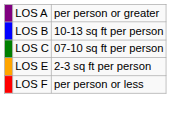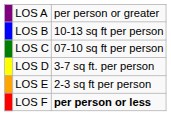 <table class="wikitable">
 <tr>
 <td bgcolor="PURPLE"> </td>
 <td>LOS A</td>
 <td> per person or greater</td>
 </tr>
 <tr>
 <td bgcolor="BLUE"> </td>
 <td>LOS B</td>
 <td>10-13 sq ft per person</td>
 </tr>
 <tr>
 <td bgcolor="GREEN"> </td>
 <td>LOS C</td>
 <td>07-10 sq ft per person</td>
 </tr>
 <tr>
+<td bgcolor="YELLOW"> </td>
+<td>LOS D</td>
+<td>3-7 sq ft. per person</td>
+</tr>
+<tr>
 <td bgcolor="ORANGE"> </td>
 <td>LOS E</td>
 <td>2-3 sq ft per person</td>
 </tr>
 <tr>
 <td bgcolor="RED"> </td>
 <td>LOS F</td>
-<td> per person or less</td>
+<td><strong> per person or less</strong></td>
 </tr>
 </table>
